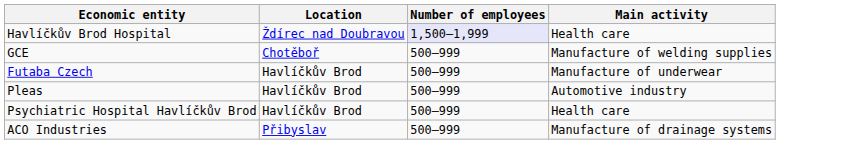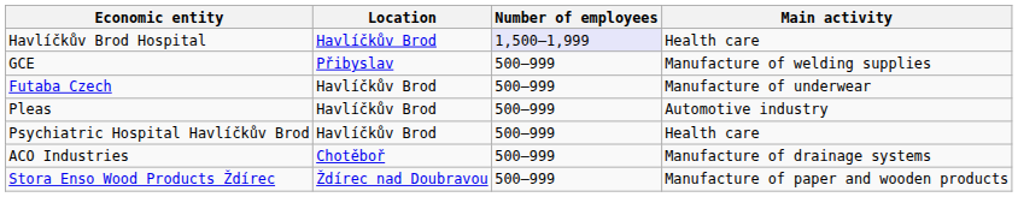 <table class="wikitable sortable">
 <tr>
 <th>Economic entity</th>
 <th>Location</th>
 <th>Number of employees</th>
 <th>Main activity</th>
 </tr>
 <tr>
 <td>Havlíčkův Brod Hospital</td>
-<td><a href='#'>Ždírec nad Doubravou</a></td>
+<td><a href='#'>Havlíčkův Brod</a></td>
 <td style="background: lavender;">1,500–1,999</td>
 <td>Health care</td>
 </tr>
 <tr>
 <td>GCE</td>
-<td><a href='#'>Chotěboř</a></td>
+<td><a href='#'>Přibyslav</a></td>
 <td>500–999</td>
 <td>Manufacture of welding supplies</td>
 </tr>
 <tr>
 <td><a href='#'>Futaba Czech</a></td>
 <td>Havlíčkův Brod</td>
 <td>500–999</td>
 <td>Manufacture of underwear</td>
 </tr>
 <tr>
 <td>Pleas</td>
 <td>Havlíčkův Brod</td>
 <td>500–999</td>
 <td>Automotive industry</td>
 </tr>
 <tr>
 <td>Psychiatric Hospital Havlíčkův Brod</td>
 <td>Havlíčkův Brod</td>
 <td>500–999</td>
 <td>Health care</td>
 </tr>
 <tr>
 <td>ACO Industries</td>
-<td><a href='#'>Přibyslav</a></td>
+<td><a href='#'>Chotěboř</a></td>
 <td>500–999</td>
 <td>Manufacture of drainage systems</td>
 </tr>
+<tr>
+<td><a href='#'>Stora Enso Wood Products Ždírec</a></td>
+<td><a href='#'>Ždírec nad Doubravou</a></td>
+<td>500–999</td>
+<td>Manufacture of paper and wooden products</td>
+</tr>
 </table>
